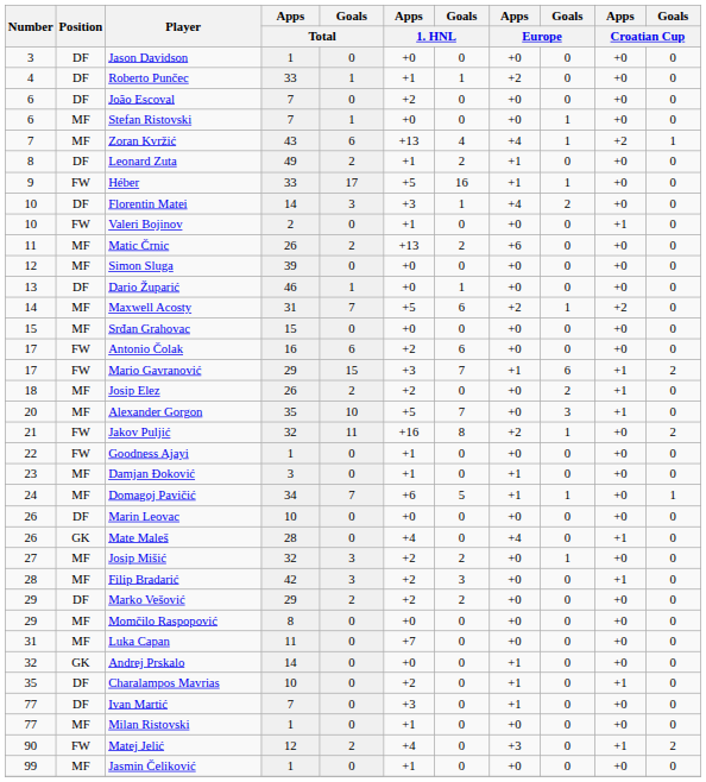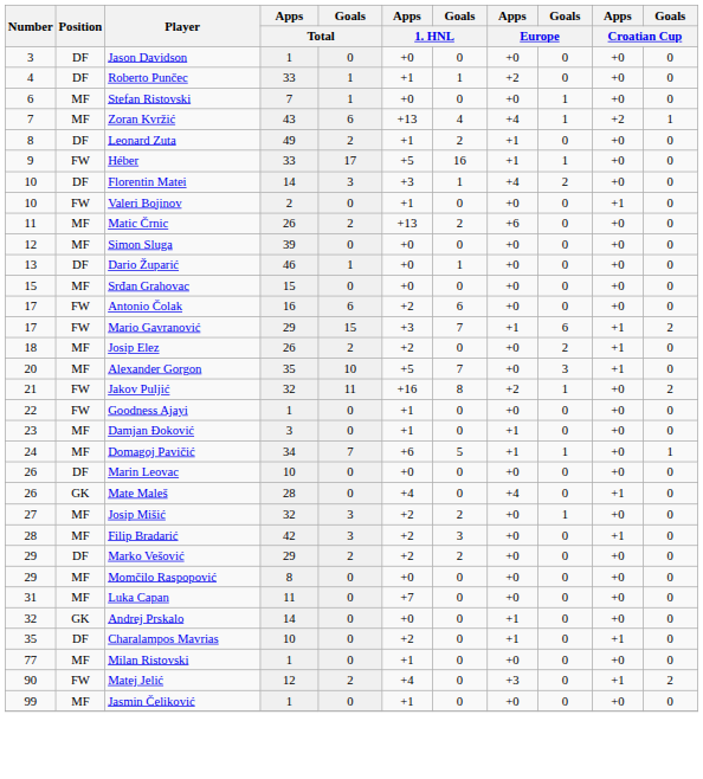 <table class="wikitable sortable" style="font-size: 95%; text-align: center;">
 <tr>
 <th width=40 rowspan="2" align="center">Number</th>
 <th width=40 rowspan="2" align="center">Position</th>
 <th width=180 rowspan="2" align="center">Player</th>
 <th>Apps</th>
 <th>Goals</th>
 <th>Apps</th>
 <th>Goals</th>
 <th>Apps</th>
 <th>Goals</th>
 <th>Apps</th>
 <th>Goals</th>
 </tr>
 <tr>
 <th class="unsortable" width=140 colspan="2" align="center">Total</th>
 <th class="unsortable" width=120 colspan="2" align="center"><a href='#'>1. HNL</a></th>
 <th class="unsortable" width=120 colspan="2" align="center"><a href='#'>Europe</a></th>
 <th class="unsortable" width=120 colspan="2" align="center"><a href='#'>Croatian Cup</a></th>
 </tr>
 <tr>
 <td>3</td>
 <td>DF</td>
 <td style="text-align:left;"> <a href='#'>Jason Davidson</a></td>
 <td style="background: #F0F0F0">1</td>
 <td style="background: #F0F0F0">0</td>
 <td>+0</td>
 <td>0</td>
 <td>+0</td>
 <td>0</td>
 <td>+0</td>
 <td>0</td>
 </tr>
 <tr>
 <td>4</td>
 <td>DF</td>
 <td style="text-align:left;"> <a href='#'>Roberto Punčec</a></td>
 <td style="background: #F0F0F0">33</td>
 <td style="background: #F0F0F0">1</td>
 <td>+1</td>
 <td>1</td>
 <td>+2</td>
-<td>0</td>
-<td>+0</td>
-<td>0</td>
-</tr>
-<tr>
-<td>6</td>
-<td>DF</td>
-<td style="text-align:left;"> <a href='#'>João Escoval</a></td>
-<td style="background: #F0F0F0">7</td>
-<td style="background: #F0F0F0">0</td>
-<td>+2</td>
-<td>0</td>
-<td>+0</td>
 <td>0</td>
 <td>+0</td>
 <td>0</td>
 </tr>
 <tr>
 <td>6</td>
 <td>MF</td>
 <td style="text-align:left;"> <a href='#'>Stefan Ristovski</a></td>
 <td style="background: #F0F0F0">7</td>
 <td style="background: #F0F0F0">1</td>
 <td>+0</td>
 <td>0</td>
 <td>+0</td>
 <td>1</td>
 <td>+0</td>
 <td>0</td>
 </tr>
 <tr>
 <td>7</td>
 <td>MF</td>
 <td style="text-align:left;"> <a href='#'>Zoran Kvržić</a></td>
 <td style="background: #F0F0F0">43</td>
 <td style="background: #F0F0F0">6</td>
 <td>+13</td>
 <td>4</td>
 <td>+4</td>
 <td>1</td>
 <td>+2</td>
 <td>1</td>
 </tr>
 <tr>
 <td>8</td>
 <td>DF</td>
 <td style="text-align:left;"> <a href='#'>Leonard Zuta</a></td>
 <td style="background: #F0F0F0">49</td>
 <td style="background: #F0F0F0">2</td>
 <td>+1</td>
 <td>2</td>
 <td>+1</td>
 <td>0</td>
 <td>+0</td>
 <td>0</td>
 </tr>
 <tr>
 <td>9</td>
 <td>FW</td>
 <td style="text-align:left;"> <a href='#'>Héber</a></td>
 <td style="background: #F0F0F0">33</td>
 <td style="background: #F0F0F0">17</td>
 <td>+5</td>
 <td>16</td>
 <td>+1</td>
 <td>1</td>
 <td>+0</td>
 <td>0</td>
 </tr>
 <tr>
 <td>10</td>
 <td>DF</td>
 <td style="text-align:left;"> <a href='#'>Florentin Matei</a></td>
 <td style="background: #F0F0F0">14</td>
 <td style="background: #F0F0F0">3</td>
 <td>+3</td>
 <td>1</td>
 <td>+4</td>
 <td>2</td>
 <td>+0</td>
 <td>0</td>
 </tr>
 <tr>
 <td>10</td>
 <td>FW</td>
 <td style="text-align:left;"> <a href='#'>Valeri Bojinov</a></td>
 <td style="background: #F0F0F0">2</td>
 <td style="background: #F0F0F0">0</td>
 <td>+1</td>
 <td>0</td>
 <td>+0</td>
 <td>0</td>
 <td>+1</td>
 <td>0</td>
 </tr>
 <tr>
 <td>11</td>
 <td>MF</td>
 <td style="text-align:left;"> <a href='#'>Matic Črnic</a></td>
 <td style="background: #F0F0F0">26</td>
 <td style="background: #F0F0F0">2</td>
 <td>+13</td>
 <td>2</td>
 <td>+6</td>
 <td>0</td>
 <td>+0</td>
 <td>0</td>
 </tr>
 <tr>
 <td>12</td>
 <td>MF</td>
 <td style="text-align:left;"> <a href='#'>Simon Sluga</a></td>
 <td style="background: #F0F0F0">39</td>
 <td style="background: #F0F0F0">0</td>
 <td>+0</td>
 <td>0</td>
 <td>+0</td>
 <td>0</td>
 <td>+0</td>
 <td>0</td>
 </tr>
 <tr>
 <td>13</td>
 <td>DF</td>
 <td style="text-align:left;"> <a href='#'>Dario Župarić</a></td>
 <td style="background: #F0F0F0">46</td>
 <td style="background: #F0F0F0">1</td>
 <td>+0</td>
 <td>1</td>
 <td>+0</td>
 <td>0</td>
 <td>+0</td>
-<td>0</td>
-</tr>
-<tr>
-<td>14</td>
-<td>MF</td>
-<td style="text-align:left;"> <a href='#'>Maxwell Acosty</a></td>
-<td style="background: #F0F0F0">31</td>
-<td style="background: #F0F0F0">7</td>
-<td>+5</td>
-<td>6</td>
-<td>+2</td>
-<td>1</td>
-<td>+2</td>
 <td>0</td>
 </tr>
 <tr>
 <td>15</td>
 <td>MF</td>
 <td style="text-align:left;"> <a href='#'>Srđan Grahovac</a></td>
 <td style="background: #F0F0F0">15</td>
 <td style="background: #F0F0F0">0</td>
 <td>+0</td>
 <td>0</td>
 <td>+0</td>
 <td>0</td>
 <td>+0</td>
 <td>0</td>
 </tr>
 <tr>
 <td>17</td>
 <td>FW</td>
 <td style="text-align:left;"> <a href='#'>Antonio Čolak</a></td>
 <td style="background: #F0F0F0">16</td>
 <td style="background: #F0F0F0">6</td>
 <td>+2</td>
 <td>6</td>
 <td>+0</td>
 <td>0</td>
 <td>+0</td>
 <td>0</td>
 </tr>
 <tr>
 <td>17</td>
 <td>FW</td>
 <td style="text-align:left;"> <a href='#'>Mario Gavranović</a></td>
 <td style="background: #F0F0F0">29</td>
 <td style="background: #F0F0F0">15</td>
 <td>+3</td>
 <td>7</td>
 <td>+1</td>
 <td>6</td>
 <td>+1</td>
 <td>2</td>
 </tr>
 <tr>
 <td>18</td>
 <td>MF</td>
 <td style="text-align:left;"> <a href='#'>Josip Elez</a></td>
 <td style="background: #F0F0F0">26</td>
 <td style="background: #F0F0F0">2</td>
 <td>+2</td>
 <td>0</td>
 <td>+0</td>
 <td>2</td>
 <td>+1</td>
 <td>0</td>
 </tr>
 <tr>
 <td>20</td>
 <td>MF</td>
 <td style="text-align:left;"> <a href='#'>Alexander Gorgon</a></td>
 <td style="background: #F0F0F0">35</td>
 <td style="background: #F0F0F0">10</td>
 <td>+5</td>
 <td>7</td>
 <td>+0</td>
 <td>3</td>
 <td>+1</td>
 <td>0</td>
 </tr>
 <tr>
 <td>21</td>
 <td>FW</td>
 <td style="text-align:left;"> <a href='#'>Jakov Puljić</a></td>
 <td style="background: #F0F0F0">32</td>
 <td style="background: #F0F0F0">11</td>
 <td>+16</td>
 <td>8</td>
 <td>+2</td>
 <td>1</td>
 <td>+0</td>
 <td>2</td>
 </tr>
 <tr>
 <td>22</td>
 <td>FW</td>
 <td style="text-align:left;"> <a href='#'>Goodness Ajayi</a></td>
 <td style="background: #F0F0F0">1</td>
 <td style="background: #F0F0F0">0</td>
 <td>+1</td>
 <td>0</td>
 <td>+0</td>
 <td>0</td>
 <td>+0</td>
 <td>0</td>
 </tr>
 <tr>
 <td>23</td>
 <td>MF</td>
 <td style="text-align:left;"> <a href='#'>Damjan Đoković</a></td>
 <td style="background: #F0F0F0">3</td>
 <td style="background: #F0F0F0">0</td>
 <td>+1</td>
 <td>0</td>
 <td>+1</td>
 <td>0</td>
 <td>+0</td>
 <td>0</td>
 </tr>
 <tr>
 <td>24</td>
 <td>MF</td>
 <td style="text-align:left;"> <a href='#'>Domagoj Pavičić</a></td>
 <td style="background: #F0F0F0">34</td>
 <td style="background: #F0F0F0">7</td>
 <td>+6</td>
 <td>5</td>
 <td>+1</td>
 <td>1</td>
 <td>+0</td>
 <td>1</td>
 </tr>
 <tr>
 <td>26</td>
 <td>DF</td>
 <td style="text-align:left;"> <a href='#'>Marin Leovac</a></td>
 <td style="background: #F0F0F0">10</td>
 <td style="background: #F0F0F0">0</td>
 <td>+0</td>
 <td>0</td>
 <td>+0</td>
 <td>0</td>
 <td>+0</td>
 <td>0</td>
 </tr>
 <tr>
 <td>26</td>
 <td>GK</td>
 <td style="text-align:left;"> <a href='#'>Mate Maleš</a></td>
 <td style="background: #F0F0F0">28</td>
 <td style="background: #F0F0F0">0</td>
 <td>+4</td>
 <td>0</td>
 <td>+4</td>
 <td>0</td>
 <td>+1</td>
 <td>0</td>
 </tr>
 <tr>
 <td>27</td>
 <td>MF</td>
 <td style="text-align:left;"> <a href='#'>Josip Mišić</a></td>
 <td style="background: #F0F0F0">32</td>
 <td style="background: #F0F0F0">3</td>
 <td>+2</td>
 <td>2</td>
 <td>+0</td>
 <td>1</td>
 <td>+0</td>
 <td>0</td>
 </tr>
 <tr>
 <td>28</td>
 <td>MF</td>
 <td style="text-align:left;"> <a href='#'>Filip Bradarić</a></td>
 <td style="background: #F0F0F0">42</td>
 <td style="background: #F0F0F0">3</td>
 <td>+2</td>
 <td>3</td>
 <td>+0</td>
 <td>0</td>
 <td>+1</td>
 <td>0</td>
 </tr>
 <tr>
 <td>29</td>
 <td>DF</td>
 <td style="text-align:left;"> <a href='#'>Marko Vešović</a></td>
 <td style="background: #F0F0F0">29</td>
 <td style="background: #F0F0F0">2</td>
 <td>+2</td>
 <td>2</td>
 <td>+0</td>
 <td>0</td>
 <td>+0</td>
 <td>0</td>
 </tr>
 <tr>
 <td>29</td>
 <td>MF</td>
 <td style="text-align:left;"> <a href='#'>Momčilo Raspopović</a></td>
 <td style="background: #F0F0F0">8</td>
 <td style="background: #F0F0F0">0</td>
 <td>+0</td>
 <td>0</td>
 <td>+0</td>
 <td>0</td>
 <td>+0</td>
 <td>0</td>
 </tr>
 <tr>
 <td>31</td>
 <td>MF</td>
 <td style="text-align:left;"> <a href='#'>Luka Capan</a></td>
 <td style="background: #F0F0F0">11</td>
 <td style="background: #F0F0F0">0</td>
 <td>+7</td>
 <td>0</td>
 <td>+0</td>
 <td>0</td>
 <td>+0</td>
 <td>0</td>
 </tr>
 <tr>
 <td>32</td>
 <td>GK</td>
 <td style="text-align:left;"> <a href='#'>Andrej Prskalo</a></td>
 <td style="background: #F0F0F0">14</td>
 <td style="background: #F0F0F0">0</td>
 <td>+0</td>
 <td>0</td>
 <td>+1</td>
 <td>0</td>
 <td>+0</td>
 <td>0</td>
 </tr>
 <tr>
 <td>35</td>
 <td>DF</td>
 <td style="text-align:left;"> <a href='#'>Charalampos Mavrias</a></td>
 <td style="background: #F0F0F0">10</td>
 <td style="background: #F0F0F0">0</td>
 <td>+2</td>
 <td>0</td>
 <td>+1</td>
 <td>0</td>
 <td>+1</td>
 <td>0</td>
 </tr>
 <tr>
 <td>77</td>
-<td>DF</td>
-<td style="text-align:left;"> <a href='#'>Ivan Martić</a></td>
-<td style="background: #F0F0F0">7</td>
-<td style="background: #F0F0F0">0</td>
-<td>+3</td>
-<td>0</td>
-<td>+1</td>
-<td>0</td>
-<td>+0</td>
-<td>0</td>
-</tr>
-<tr>
-<td>77</td>
 <td>MF</td>
 <td style="text-align:left;"> <a href='#'>Milan Ristovski</a></td>
 <td style="background: #F0F0F0">1</td>
 <td style="background: #F0F0F0">0</td>
 <td>+1</td>
 <td>0</td>
 <td>+0</td>
 <td>0</td>
 <td>+0</td>
 <td>0</td>
 </tr>
 <tr>
 <td>90</td>
 <td>FW</td>
 <td style="text-align:left;"> <a href='#'>Matej Jelić</a></td>
 <td style="background: #F0F0F0">12</td>
 <td style="background: #F0F0F0">2</td>
 <td>+4</td>
 <td>0</td>
 <td>+3</td>
 <td>0</td>
 <td>+1</td>
 <td>2</td>
 </tr>
 <tr>
 <td>99</td>
 <td>MF</td>
 <td style="text-align:left;"> <a href='#'>Jasmin Čeliković</a></td>
 <td style="background: #F0F0F0">1</td>
 <td style="background: #F0F0F0">0</td>
 <td>+1</td>
 <td>0</td>
 <td>+0</td>
 <td>0</td>
 <td>+0</td>
 <td>0</td>
 </tr>
 <tr>
 </tr>
 </table>
